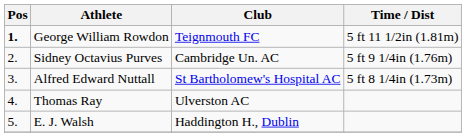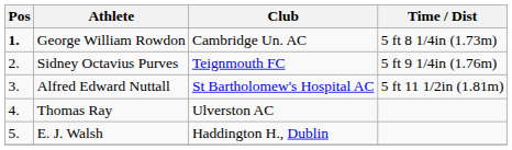 <table class="wikitable">
 <tr>
 <th>Pos</th>
 <th>Athlete</th>
 <th>Club</th>
 <th>Time / Dist</th>
 </tr>
 <tr>
 <td><strong>1.</strong></td>
 <td>George William Rowdon</td>
-<td><a href='#'>Teignmouth FC</a></td>
-<td>5 ft 11 1/2in (1.81m)</td>
+<td>Cambridge Un. AC</td>
+<td>5 ft 8 1/4in (1.73m)</td>
 </tr>
 <tr>
 <td>2.</td>
 <td>Sidney Octavius Purves</td>
-<td>Cambridge Un. AC</td>
+<td><a href='#'>Teignmouth FC</a></td>
 <td>5 ft 9 1/4in (1.76m)</td>
 </tr>
 <tr>
 <td>3.</td>
 <td>Alfred Edward Nuttall</td>
 <td><a href='#'>St Bartholomew's Hospital AC</a></td>
-<td>5 ft 8 1/4in (1.73m)</td>
+<td>5 ft 11 1/2in (1.81m)</td>
 </tr>
 <tr>
 <td>4.</td>
 <td>Thomas Ray</td>
 <td>Ulverston AC</td>
 <td></td>
 </tr>
 <tr>
 <td>5.</td>
 <td>E. J. Walsh</td>
 <td>Haddington H., <a href='#'>Dublin</a></td>
 <td></td>
 </tr>
 <tr>
 </tr>
 </table>
